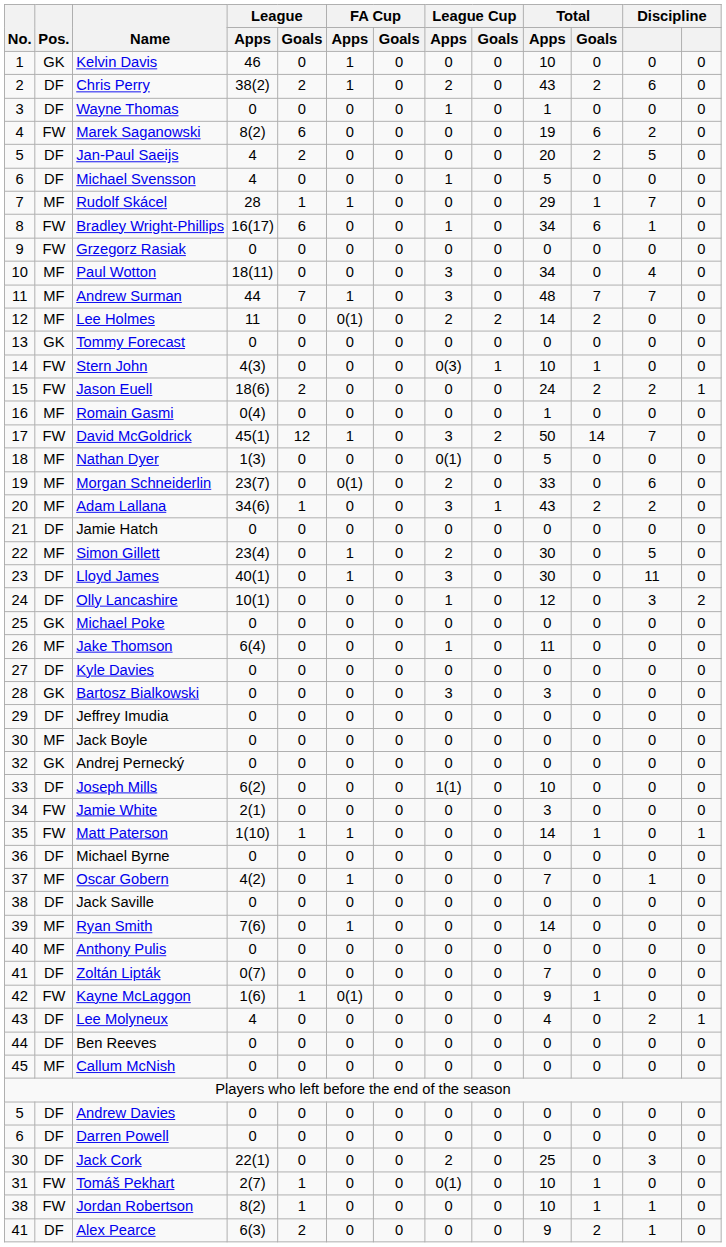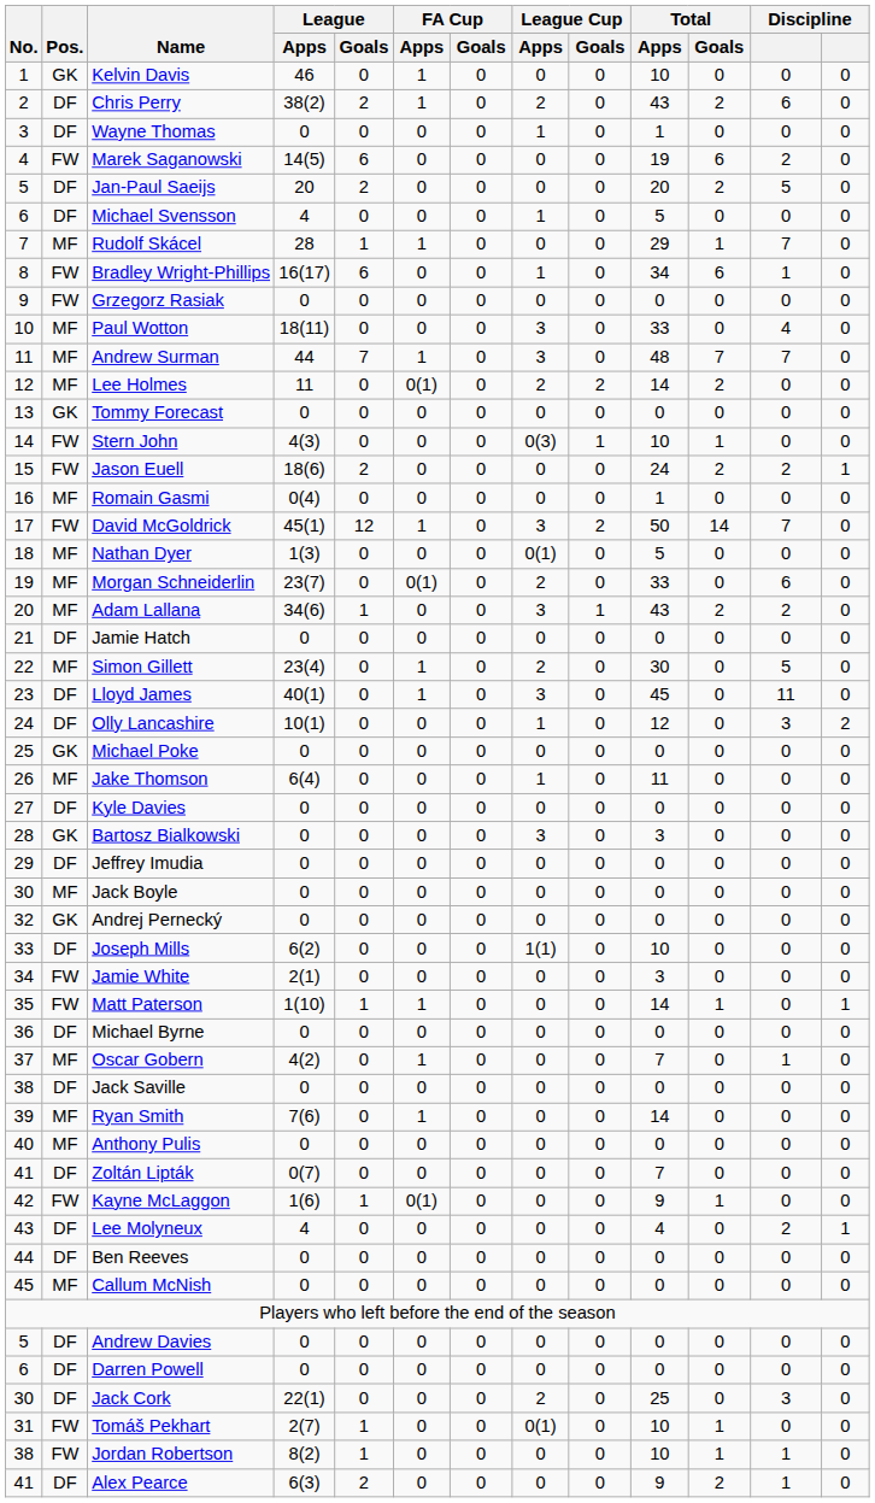 <table class="wikitable" style="text-align:center">
 <tr>
 <th rowspan="2" valign="bottom">No.</th>
 <th rowspan="2" valign="bottom">Pos.</th>
 <th rowspan="2" valign="bottom">Name</th>
 <th colspan="2" width="100">League</th>
 <th colspan="2" width="100">FA Cup</th>
 <th colspan="2" width="100">League Cup</th>
 <th colspan="2" width="100">Total</th>
 <th colspan="2" width="100">Discipline</th>
 </tr>
 <tr>
 <th>Apps</th>
 <th>Goals</th>
 <th>Apps</th>
 <th>Goals</th>
 <th>Apps</th>
 <th>Goals</th>
 <th>Apps</th>
 <th>Goals</th>
 <th></th>
 <th></th>
 </tr>
 <tr>
 <td>1</td>
 <td>GK</td>
 <td align="left"> <a href='#'>Kelvin Davis</a></td>
 <td>46</td>
 <td>0</td>
 <td>1</td>
 <td>0</td>
 <td>0</td>
 <td>0</td>
 <td>10</td>
 <td>0</td>
 <td>0</td>
 <td>0</td>
 </tr>
 <tr>
 <td>2</td>
 <td>DF</td>
 <td align="left"> <a href='#'>Chris Perry</a></td>
 <td>38(2)</td>
 <td>2</td>
 <td>1</td>
 <td>0</td>
 <td>2</td>
 <td>0</td>
 <td>43</td>
 <td>2</td>
 <td>6</td>
 <td>0</td>
 </tr>
 <tr>
 <td>3</td>
 <td>DF</td>
 <td align="left"> <a href='#'>Wayne Thomas</a></td>
 <td>0</td>
 <td>0</td>
 <td>0</td>
 <td>0</td>
 <td>1</td>
 <td>0</td>
 <td>1</td>
 <td>0</td>
 <td>0</td>
 <td>0</td>
 </tr>
 <tr>
 <td>4</td>
 <td>FW</td>
 <td align="left"> <a href='#'>Marek Saganowski</a></td>
-<td>8(2)</td>
+<td>14(5)</td>
 <td>6</td>
 <td>0</td>
 <td>0</td>
 <td>0</td>
 <td>0</td>
 <td>19</td>
 <td>6</td>
 <td>2</td>
 <td>0</td>
 </tr>
 <tr>
 <td>5</td>
 <td>DF</td>
 <td align="left"> <a href='#'>Jan-Paul Saeijs</a></td>
-<td>4</td>
+<td>20</td>
 <td>2</td>
 <td>0</td>
 <td>0</td>
 <td>0</td>
 <td>0</td>
 <td>20</td>
 <td>2</td>
 <td>5</td>
 <td>0</td>
 </tr>
 <tr>
 <td>6</td>
 <td>DF</td>
 <td align="left"> <a href='#'>Michael Svensson</a></td>
 <td>4</td>
 <td>0</td>
 <td>0</td>
 <td>0</td>
 <td>1</td>
 <td>0</td>
 <td>5</td>
 <td>0</td>
 <td>0</td>
 <td>0</td>
 </tr>
 <tr>
 <td>7</td>
 <td>MF</td>
 <td align="left"> <a href='#'>Rudolf Skácel</a></td>
 <td>28</td>
 <td>1</td>
 <td>1</td>
 <td>0</td>
 <td>0</td>
 <td>0</td>
 <td>29</td>
 <td>1</td>
 <td>7</td>
 <td>0</td>
 </tr>
 <tr>
 <td>8</td>
 <td>FW</td>
 <td align="left"> <a href='#'>Bradley Wright-Phillips</a></td>
 <td>16(17)</td>
 <td>6</td>
 <td>0</td>
 <td>0</td>
 <td>1</td>
 <td>0</td>
 <td>34</td>
 <td>6</td>
 <td>1</td>
 <td>0</td>
 </tr>
 <tr>
 <td>9</td>
 <td>FW</td>
 <td align="left"> <a href='#'>Grzegorz Rasiak</a></td>
 <td>0</td>
 <td>0</td>
 <td>0</td>
 <td>0</td>
 <td>0</td>
 <td>0</td>
 <td>0</td>
 <td>0</td>
 <td>0</td>
 <td>0</td>
 </tr>
 <tr>
 <td>10</td>
 <td>MF</td>
 <td align="left"> <a href='#'>Paul Wotton</a></td>
 <td>18(11)</td>
 <td>0</td>
 <td>0</td>
 <td>0</td>
 <td>3</td>
 <td>0</td>
-<td>34</td>
+<td>33</td>
 <td>0</td>
 <td>4</td>
 <td>0</td>
 </tr>
 <tr>
 <td>11</td>
 <td>MF</td>
 <td align="left"> <a href='#'>Andrew Surman</a></td>
 <td>44</td>
 <td>7</td>
 <td>1</td>
 <td>0</td>
 <td>3</td>
 <td>0</td>
 <td>48</td>
 <td>7</td>
 <td>7</td>
 <td>0</td>
 </tr>
 <tr>
 <td>12</td>
 <td>MF</td>
 <td align="left"> <a href='#'>Lee Holmes</a></td>
 <td>11</td>
 <td>0</td>
 <td>0(1)</td>
 <td>0</td>
 <td>2</td>
 <td>2</td>
 <td>14</td>
 <td>2</td>
 <td>0</td>
 <td>0</td>
 </tr>
 <tr>
 <td>13</td>
 <td>GK</td>
 <td align="left"> <a href='#'>Tommy Forecast</a></td>
 <td>0</td>
 <td>0</td>
 <td>0</td>
 <td>0</td>
 <td>0</td>
 <td>0</td>
 <td>0</td>
 <td>0</td>
 <td>0</td>
 <td>0</td>
 </tr>
 <tr>
 <td>14</td>
 <td>FW</td>
 <td align="left"> <a href='#'>Stern John</a></td>
 <td>4(3)</td>
 <td>0</td>
 <td>0</td>
 <td>0</td>
 <td>0(3)</td>
 <td>1</td>
 <td>10</td>
 <td>1</td>
 <td>0</td>
 <td>0</td>
 </tr>
 <tr>
 <td>15</td>
 <td>FW</td>
 <td align="left"> <a href='#'>Jason Euell</a></td>
 <td>18(6)</td>
 <td>2</td>
 <td>0</td>
 <td>0</td>
 <td>0</td>
 <td>0</td>
 <td>24</td>
 <td>2</td>
 <td>2</td>
 <td>1</td>
 </tr>
 <tr>
 <td>16</td>
 <td>MF</td>
 <td align="left"> <a href='#'>Romain Gasmi</a></td>
 <td>0(4)</td>
 <td>0</td>
 <td>0</td>
 <td>0</td>
 <td>0</td>
 <td>0</td>
 <td>1</td>
 <td>0</td>
 <td>0</td>
 <td>0</td>
 </tr>
 <tr>
 <td>17</td>
 <td>FW</td>
 <td align="left"> <a href='#'>David McGoldrick</a></td>
 <td>45(1)</td>
 <td>12</td>
 <td>1</td>
 <td>0</td>
 <td>3</td>
 <td>2</td>
 <td>50</td>
 <td>14</td>
 <td>7</td>
 <td>0</td>
 </tr>
 <tr>
 <td>18</td>
 <td>MF</td>
 <td align="left"> <a href='#'>Nathan Dyer</a></td>
 <td>1(3)</td>
 <td>0</td>
 <td>0</td>
 <td>0</td>
 <td>0(1)</td>
 <td>0</td>
 <td>5</td>
 <td>0</td>
 <td>0</td>
 <td>0</td>
 </tr>
 <tr>
 <td>19</td>
 <td>MF</td>
 <td align="left"> <a href='#'>Morgan Schneiderlin</a></td>
 <td>23(7)</td>
 <td>0</td>
 <td>0(1)</td>
 <td>0</td>
 <td>2</td>
 <td>0</td>
 <td>33</td>
 <td>0</td>
 <td>6</td>
 <td>0</td>
 </tr>
 <tr>
 <td>20</td>
 <td>MF</td>
 <td align="left"> <a href='#'>Adam Lallana</a></td>
 <td>34(6)</td>
 <td>1</td>
 <td>0</td>
 <td>0</td>
 <td>3</td>
 <td>1</td>
 <td>43</td>
 <td>2</td>
 <td>2</td>
 <td>0</td>
 </tr>
 <tr>
 <td>21</td>
 <td>DF</td>
 <td align="left"> Jamie Hatch</td>
 <td>0</td>
 <td>0</td>
 <td>0</td>
 <td>0</td>
 <td>0</td>
 <td>0</td>
 <td>0</td>
 <td>0</td>
 <td>0</td>
 <td>0</td>
 </tr>
 <tr>
 <td>22</td>
 <td>MF</td>
 <td align="left"> <a href='#'>Simon Gillett</a></td>
 <td>23(4)</td>
 <td>0</td>
 <td>1</td>
 <td>0</td>
 <td>2</td>
 <td>0</td>
 <td>30</td>
 <td>0</td>
 <td>5</td>
 <td>0</td>
 </tr>
 <tr>
 <td>23</td>
 <td>DF</td>
 <td align="left"> <a href='#'>Lloyd James</a></td>
 <td>40(1)</td>
 <td>0</td>
 <td>1</td>
 <td>0</td>
 <td>3</td>
 <td>0</td>
-<td>30</td>
+<td>45</td>
 <td>0</td>
 <td>11</td>
 <td>0</td>
 </tr>
 <tr>
 <td>24</td>
 <td>DF</td>
 <td align="left"> <a href='#'>Olly Lancashire</a></td>
 <td>10(1)</td>
 <td>0</td>
 <td>0</td>
 <td>0</td>
 <td>1</td>
 <td>0</td>
 <td>12</td>
 <td>0</td>
 <td>3</td>
 <td>2</td>
 </tr>
 <tr>
 <td>25</td>
 <td>GK</td>
 <td align="left"> <a href='#'>Michael Poke</a></td>
 <td>0</td>
 <td>0</td>
 <td>0</td>
 <td>0</td>
 <td>0</td>
 <td>0</td>
 <td>0</td>
 <td>0</td>
 <td>0</td>
 <td>0</td>
 </tr>
 <tr>
 <td>26</td>
 <td>MF</td>
 <td align="left"> <a href='#'>Jake Thomson</a></td>
 <td>6(4)</td>
 <td>0</td>
 <td>0</td>
 <td>0</td>
 <td>1</td>
 <td>0</td>
 <td>11</td>
 <td>0</td>
 <td>0</td>
 <td>0</td>
 </tr>
 <tr>
 <td>27</td>
 <td>DF</td>
 <td align="left"> <a href='#'>Kyle Davies</a></td>
 <td>0</td>
 <td>0</td>
 <td>0</td>
 <td>0</td>
 <td>0</td>
 <td>0</td>
 <td>0</td>
 <td>0</td>
 <td>0</td>
 <td>0</td>
 </tr>
 <tr>
 <td>28</td>
 <td>GK</td>
 <td align="left"> <a href='#'>Bartosz Bialkowski</a></td>
 <td>0</td>
 <td>0</td>
 <td>0</td>
 <td>0</td>
 <td>3</td>
 <td>0</td>
 <td>3</td>
 <td>0</td>
 <td>0</td>
 <td>0</td>
 </tr>
 <tr>
 <td>29</td>
 <td>DF</td>
 <td align="left"> Jeffrey Imudia</td>
 <td>0</td>
 <td>0</td>
 <td>0</td>
 <td>0</td>
 <td>0</td>
 <td>0</td>
 <td>0</td>
 <td>0</td>
 <td>0</td>
 <td>0</td>
 </tr>
 <tr>
 <td>30</td>
 <td>MF</td>
 <td align="left"> Jack Boyle</td>
 <td>0</td>
 <td>0</td>
 <td>0</td>
 <td>0</td>
 <td>0</td>
 <td>0</td>
 <td>0</td>
 <td>0</td>
 <td>0</td>
 <td>0</td>
 </tr>
 <tr>
 <td>32</td>
 <td>GK</td>
 <td align="left"> Andrej Pernecký</td>
 <td>0</td>
 <td>0</td>
 <td>0</td>
 <td>0</td>
 <td>0</td>
 <td>0</td>
 <td>0</td>
 <td>0</td>
 <td>0</td>
 <td>0</td>
 </tr>
 <tr>
 <td>33</td>
 <td>DF</td>
 <td align="left"> <a href='#'>Joseph Mills</a></td>
 <td>6(2)</td>
 <td>0</td>
 <td>0</td>
 <td>0</td>
 <td>1(1)</td>
 <td>0</td>
 <td>10</td>
 <td>0</td>
 <td>0</td>
 <td>0</td>
 </tr>
 <tr>
 <td>34</td>
 <td>FW</td>
 <td align="left"> <a href='#'>Jamie White</a></td>
 <td>2(1)</td>
 <td>0</td>
 <td>0</td>
 <td>0</td>
 <td>0</td>
 <td>0</td>
 <td>3</td>
 <td>0</td>
 <td>0</td>
 <td>0</td>
 </tr>
 <tr>
 <td>35</td>
 <td>FW</td>
 <td align="left"> <a href='#'>Matt Paterson</a></td>
 <td>1(10)</td>
 <td>1</td>
 <td>1</td>
 <td>0</td>
 <td>0</td>
 <td>0</td>
 <td>14</td>
 <td>1</td>
 <td>0</td>
 <td>1</td>
 </tr>
 <tr>
 <td>36</td>
 <td>DF</td>
 <td align="left"> Michael Byrne</td>
 <td>0</td>
 <td>0</td>
 <td>0</td>
 <td>0</td>
 <td>0</td>
 <td>0</td>
 <td>0</td>
 <td>0</td>
 <td>0</td>
 <td>0</td>
 </tr>
 <tr>
 <td>37</td>
 <td>MF</td>
 <td align="left"> <a href='#'>Oscar Gobern</a></td>
 <td>4(2)</td>
 <td>0</td>
 <td>1</td>
 <td>0</td>
 <td>0</td>
 <td>0</td>
 <td>7</td>
 <td>0</td>
 <td>1</td>
 <td>0</td>
 </tr>
 <tr>
 <td>38</td>
 <td>DF</td>
 <td align="left"> Jack Saville</td>
 <td>0</td>
 <td>0</td>
 <td>0</td>
 <td>0</td>
 <td>0</td>
 <td>0</td>
 <td>0</td>
 <td>0</td>
 <td>0</td>
 <td>0</td>
 </tr>
 <tr>
 <td>39</td>
 <td>MF</td>
 <td align="left"> <a href='#'>Ryan Smith</a></td>
 <td>7(6)</td>
 <td>0</td>
 <td>1</td>
 <td>0</td>
 <td>0</td>
 <td>0</td>
 <td>14</td>
 <td>0</td>
 <td>0</td>
 <td>0</td>
 </tr>
 <tr>
 <td>40</td>
 <td>MF</td>
 <td align="left"> <a href='#'>Anthony Pulis</a></td>
 <td>0</td>
 <td>0</td>
 <td>0</td>
 <td>0</td>
 <td>0</td>
 <td>0</td>
 <td>0</td>
 <td>0</td>
 <td>0</td>
 <td>0</td>
 </tr>
 <tr>
 <td>41</td>
 <td>DF</td>
 <td align="left"> <a href='#'>Zoltán Lipták</a></td>
 <td>0(7)</td>
 <td>0</td>
 <td>0</td>
 <td>0</td>
 <td>0</td>
 <td>0</td>
 <td>7</td>
 <td>0</td>
 <td>0</td>
 <td>0</td>
 </tr>
 <tr>
 <td>42</td>
 <td>FW</td>
 <td align="left"> <a href='#'>Kayne McLaggon</a></td>
 <td>1(6)</td>
 <td>1</td>
 <td>0(1)</td>
 <td>0</td>
 <td>0</td>
 <td>0</td>
 <td>9</td>
 <td>1</td>
 <td>0</td>
 <td>0</td>
 </tr>
 <tr>
 <td>43</td>
 <td>DF</td>
 <td align="left"> <a href='#'>Lee Molyneux</a></td>
 <td>4</td>
 <td>0</td>
 <td>0</td>
 <td>0</td>
 <td>0</td>
 <td>0</td>
 <td>4</td>
 <td>0</td>
 <td>2</td>
 <td>1</td>
 </tr>
 <tr>
 <td>44</td>
 <td>DF</td>
 <td align="left"> Ben Reeves</td>
 <td>0</td>
 <td>0</td>
 <td>0</td>
 <td>0</td>
 <td>0</td>
 <td>0</td>
 <td>0</td>
 <td>0</td>
 <td>0</td>
 <td>0</td>
 </tr>
 <tr>
 <td>45</td>
 <td>MF</td>
 <td align="left"> <a href='#'>Callum McNish</a></td>
 <td>0</td>
 <td>0</td>
 <td>0</td>
 <td>0</td>
 <td>0</td>
 <td>0</td>
 <td>0</td>
 <td>0</td>
 <td>0</td>
 <td>0</td>
 </tr>
 <tr>
 <td colspan="15">Players who left before the end of the season</td>
 </tr>
 <tr>
 <td>5</td>
 <td>DF</td>
 <td align="left"> <a href='#'>Andrew Davies</a></td>
 <td>0</td>
 <td>0</td>
 <td>0</td>
 <td>0</td>
 <td>0</td>
 <td>0</td>
 <td>0</td>
 <td>0</td>
 <td>0</td>
 <td>0</td>
 </tr>
 <tr>
 <td>6</td>
 <td>DF</td>
 <td align="left"> <a href='#'>Darren Powell</a></td>
 <td>0</td>
 <td>0</td>
 <td>0</td>
 <td>0</td>
 <td>0</td>
 <td>0</td>
 <td>0</td>
 <td>0</td>
 <td>0</td>
 <td>0</td>
 </tr>
 <tr>
 <td>30</td>
 <td>DF</td>
 <td align="left"> <a href='#'>Jack Cork</a></td>
 <td>22(1)</td>
 <td>0</td>
 <td>0</td>
 <td>0</td>
 <td>2</td>
 <td>0</td>
 <td>25</td>
 <td>0</td>
 <td>3</td>
 <td>0</td>
 </tr>
 <tr>
 <td>31</td>
 <td>FW</td>
 <td align="left"> <a href='#'>Tomáš Pekhart</a></td>
 <td>2(7)</td>
 <td>1</td>
 <td>0</td>
 <td>0</td>
 <td>0(1)</td>
 <td>0</td>
 <td>10</td>
 <td>1</td>
 <td>0</td>
 <td>0</td>
 </tr>
 <tr>
 <td>38</td>
 <td>FW</td>
 <td align="left"> <a href='#'>Jordan Robertson</a></td>
 <td>8(2)</td>
 <td>1</td>
 <td>0</td>
 <td>0</td>
 <td>0</td>
 <td>0</td>
 <td>10</td>
 <td>1</td>
 <td>1</td>
 <td>0</td>
 </tr>
 <tr>
 <td>41</td>
 <td>DF</td>
 <td align="left"> <a href='#'>Alex Pearce</a></td>
 <td>6(3)</td>
 <td>2</td>
 <td>0</td>
 <td>0</td>
 <td>0</td>
 <td>0</td>
 <td>9</td>
 <td>2</td>
 <td>1</td>
 <td>0</td>
 </tr>
 </table>
